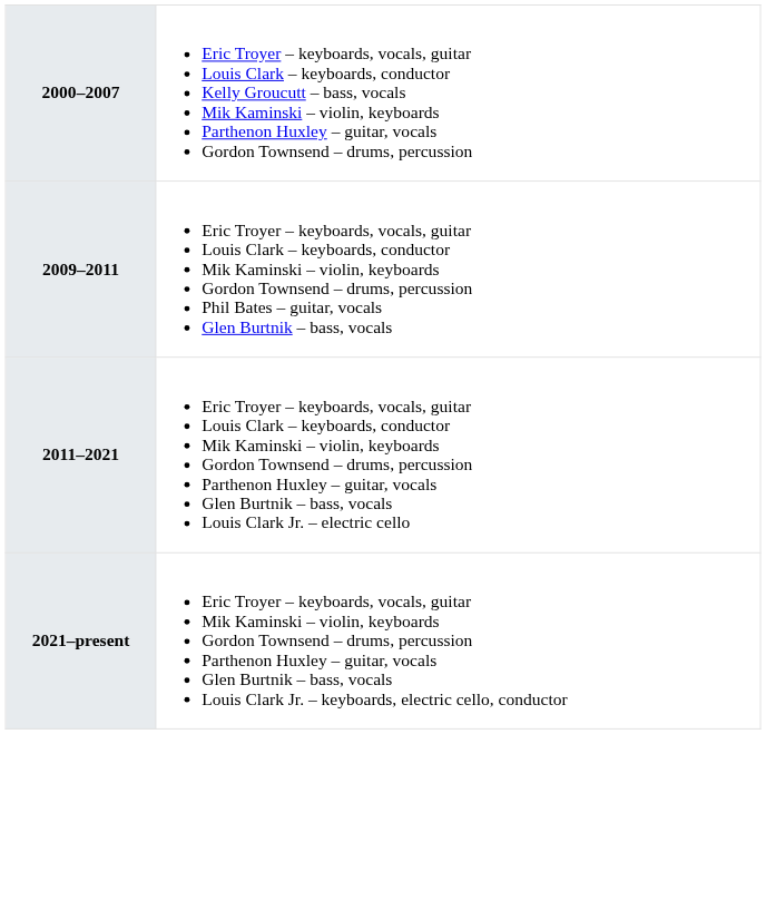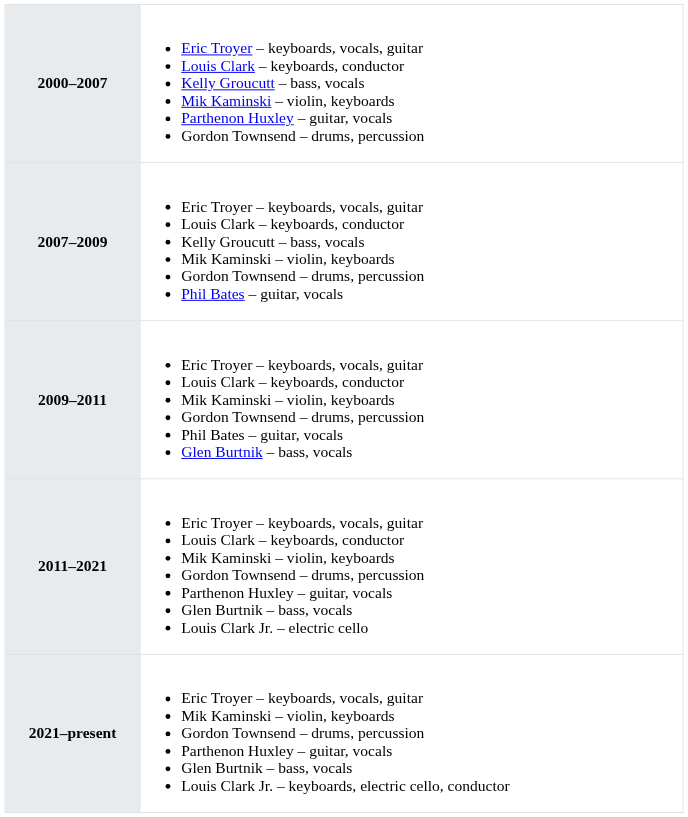 <table class="toccolours" border="1" cellpadding="2" cellspacing="2" style="width: 700px; margin: 0 0 1em 1em; border-collapse: collapse; border: 1px solid #E2E2E2;">
 <tr>
 <th bgcolor="#E7EBEE">2000–2007</th>
 <td><br><ul><li><a href='#'>Eric Troyer</a> – keyboards, vocals, guitar</li><li><a href='#'>Louis Clark</a> – keyboards, conductor</li><li><a href='#'>Kelly Groucutt</a> – bass, vocals</li><li><a href='#'>Mik Kaminski</a> – violin, keyboards</li><li><a href='#'>Parthenon Huxley</a> – guitar, vocals</li><li>Gordon Townsend – drums, percussion</li></ul></td>
+</tr>
+<tr>
+<th bgcolor="#E7EBEE">2007–2009</th>
+<td><br><ul><li>Eric Troyer – keyboards, vocals, guitar</li><li>Louis Clark – keyboards, conductor</li><li>Kelly Groucutt – bass, vocals</li><li>Mik Kaminski – violin, keyboards</li><li>Gordon Townsend – drums, percussion</li><li><a href='#'>Phil Bates</a> – guitar, vocals</li></ul></td>
 </tr>
 <tr>
 <th bgcolor="#E7EBEE">2009–2011</th>
 <td><br><ul><li>Eric Troyer – keyboards, vocals, guitar</li><li>Louis Clark – keyboards, conductor</li><li>Mik Kaminski – violin, keyboards</li><li>Gordon Townsend – drums, percussion</li><li>Phil Bates – guitar, vocals</li><li><a href='#'>Glen Burtnik</a> – bass, vocals</li></ul></td>
 </tr>
 <tr>
 <th bgcolor="#E7EBEE">2011–2021</th>
 <td><br><ul><li>Eric Troyer – keyboards, vocals, guitar</li><li>Louis Clark – keyboards, conductor</li><li>Mik Kaminski – violin, keyboards</li><li>Gordon Townsend – drums, percussion</li><li>Parthenon Huxley – guitar, vocals</li><li>Glen Burtnik – bass, vocals</li><li>Louis Clark Jr. – electric cello</li></ul></td>
 </tr>
 <tr>
 <th bgcolor="#E7EBEE">2021–present</th>
 <td><br><ul><li>Eric Troyer – keyboards, vocals, guitar</li><li>Mik Kaminski – violin, keyboards</li><li>Gordon Townsend – drums, percussion</li><li>Parthenon Huxley – guitar, vocals</li><li>Glen Burtnik – bass, vocals</li><li>Louis Clark Jr. – keyboards, electric cello, conductor</li></ul></td>
 </tr>
 </table>
